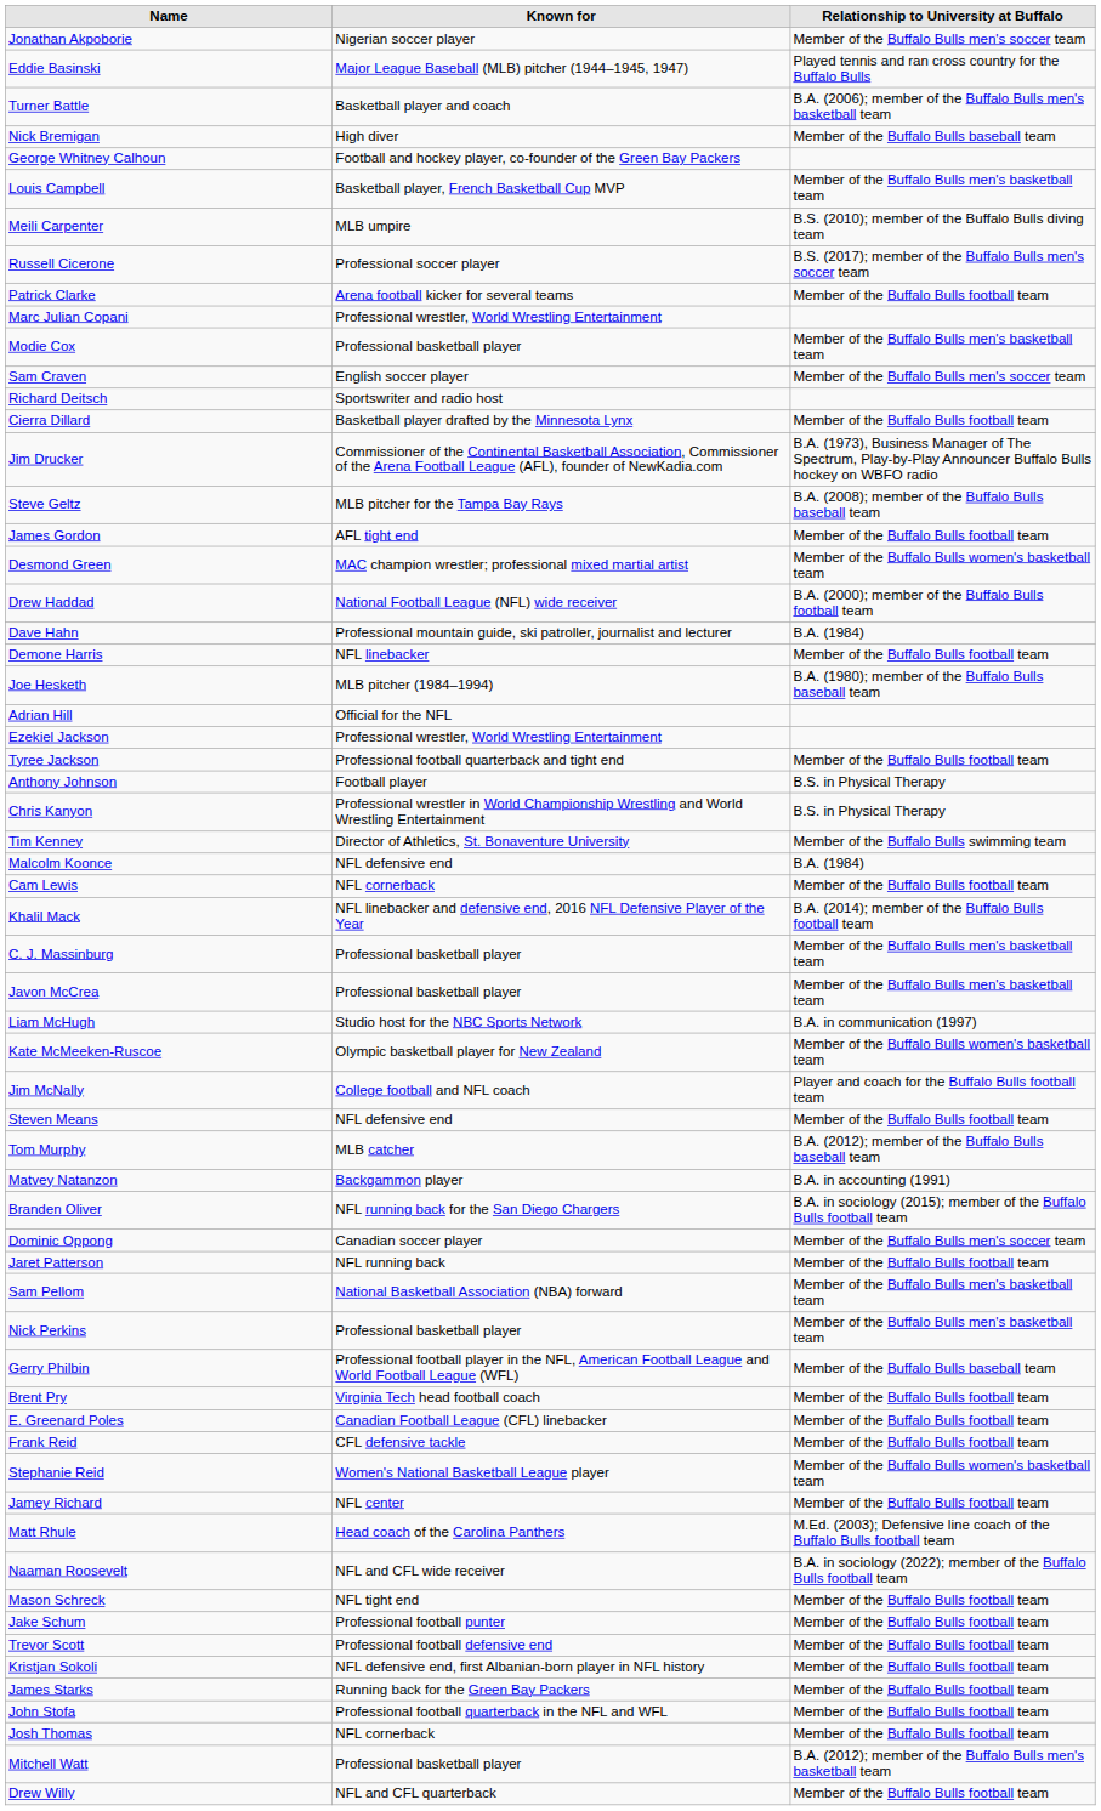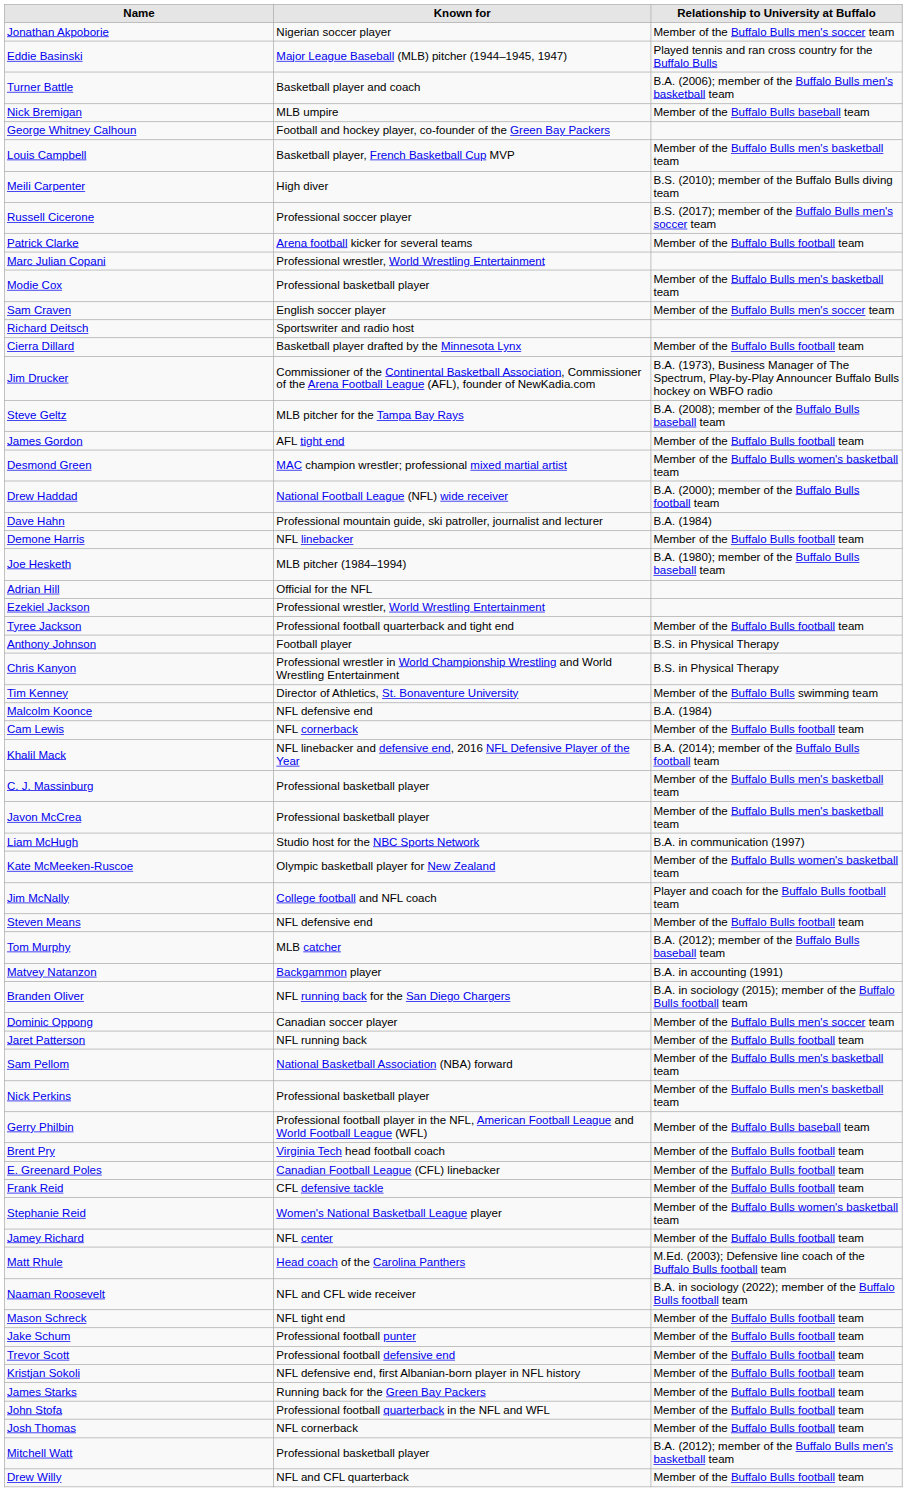 <table class="wikitable">
 <tr>
 <th style="background:#e5e5e5; width:30%;">Name</th>
 <th style="background:#e5e5e5; width:42%;">Known for</th>
 <th style="background:#e5e5e5; width:28%;">Relationship to University at Buffalo</th>
 </tr>
 <tr>
 <td><a href='#'>Jonathan Akpoborie</a></td>
 <td>Nigerian soccer player</td>
 <td>Member of the <a href='#'>Buffalo Bulls men's soccer</a> team</td>
 </tr>
 <tr>
 <td><a href='#'>Eddie Basinski</a></td>
 <td><a href='#'>Major League Baseball</a> (MLB) pitcher (1944–1945, 1947)</td>
 <td>Played tennis and ran cross country for the <a href='#'>Buffalo Bulls</a></td>
 </tr>
 <tr>
 <td><a href='#'>Turner Battle</a></td>
 <td>Basketball player and coach</td>
 <td>B.A. (2006); member of the <a href='#'>Buffalo Bulls men's basketball</a> team</td>
 </tr>
 <tr>
 <td><a href='#'>Nick Bremigan</a></td>
-<td>High diver</td>
+<td>MLB umpire</td>
 <td>Member of the <a href='#'>Buffalo Bulls baseball</a> team</td>
 </tr>
 <tr>
 <td><a href='#'>George Whitney Calhoun</a></td>
 <td>Football and hockey player, co-founder of the <a href='#'>Green Bay Packers</a></td>
 <td></td>
 </tr>
 <tr>
 <td><a href='#'>Louis Campbell</a></td>
 <td>Basketball player, <a href='#'>French Basketball Cup</a> MVP</td>
 <td>Member of the <a href='#'>Buffalo Bulls men's basketball</a> team</td>
 </tr>
 <tr>
 <td><a href='#'>Meili Carpenter</a></td>
-<td>MLB umpire</td>
+<td>High diver</td>
 <td>B.S. (2010); member of the Buffalo Bulls diving team</td>
 </tr>
 <tr>
 <td><a href='#'>Russell Cicerone</a></td>
 <td>Professional soccer player</td>
 <td>B.S. (2017); member of the <a href='#'>Buffalo Bulls men's soccer</a> team</td>
 </tr>
 <tr>
 <td><a href='#'>Patrick Clarke</a></td>
 <td><a href='#'>Arena football</a> kicker for several teams</td>
 <td>Member of the <a href='#'>Buffalo Bulls football</a> team</td>
 </tr>
 <tr>
 <td><a href='#'>Marc Julian Copani</a></td>
 <td>Professional wrestler, <a href='#'>World Wrestling Entertainment</a></td>
 <td></td>
 </tr>
 <tr>
 <td><a href='#'>Modie Cox</a></td>
 <td>Professional basketball player</td>
 <td>Member of the <a href='#'>Buffalo Bulls men's basketball</a> team</td>
 </tr>
 <tr>
 <td><a href='#'>Sam Craven</a></td>
 <td>English soccer player</td>
 <td>Member of the <a href='#'>Buffalo Bulls men's soccer</a> team</td>
 </tr>
 <tr>
 <td><a href='#'>Richard Deitsch</a></td>
 <td>Sportswriter and radio host</td>
 <td></td>
 </tr>
 <tr>
 <td><a href='#'>Cierra Dillard</a></td>
 <td>Basketball player drafted by the <a href='#'>Minnesota Lynx</a></td>
 <td>Member of the <a href='#'>Buffalo Bulls football</a> team</td>
 </tr>
 <tr>
 <td><a href='#'>Jim Drucker</a></td>
 <td>Commissioner of the <a href='#'>Continental Basketball Association</a>, Commissioner of the <a href='#'>Arena Football League</a> (AFL), founder of NewKadia.com</td>
 <td>B.A. (1973), Business Manager of The Spectrum, Play-by-Play Announcer Buffalo Bulls hockey on WBFO radio</td>
 </tr>
 <tr>
 <td><a href='#'>Steve Geltz</a></td>
 <td>MLB pitcher for the <a href='#'>Tampa Bay Rays</a></td>
 <td>B.A. (2008); member of the <a href='#'>Buffalo Bulls baseball</a> team</td>
 </tr>
 <tr>
 <td><a href='#'>James Gordon</a></td>
 <td>AFL <a href='#'>tight end</a></td>
 <td>Member of the <a href='#'>Buffalo Bulls football</a> team</td>
 </tr>
 <tr>
 <td><a href='#'>Desmond Green</a></td>
 <td><a href='#'>MAC</a> champion wrestler; professional <a href='#'>mixed martial artist</a></td>
 <td>Member of the <a href='#'>Buffalo Bulls women's basketball</a> team</td>
 </tr>
 <tr>
 <td><a href='#'>Drew Haddad</a></td>
 <td><a href='#'>National Football League</a> (NFL) <a href='#'>wide receiver</a></td>
 <td>B.A. (2000); member of the <a href='#'>Buffalo Bulls football</a> team</td>
 </tr>
 <tr>
 <td><a href='#'>Dave Hahn</a></td>
 <td>Professional mountain guide, ski patroller, journalist and lecturer</td>
 <td>B.A. (1984)</td>
 </tr>
 <tr>
 <td><a href='#'>Demone Harris</a></td>
 <td>NFL <a href='#'>linebacker</a></td>
 <td>Member of the <a href='#'>Buffalo Bulls football</a> team</td>
 </tr>
 <tr>
 <td><a href='#'>Joe Hesketh</a></td>
 <td>MLB pitcher (1984–1994)</td>
 <td>B.A. (1980); member of the <a href='#'>Buffalo Bulls baseball</a> team</td>
 </tr>
 <tr>
 <td><a href='#'>Adrian Hill</a></td>
 <td>Official for the NFL</td>
 <td></td>
 </tr>
 <tr>
 <td><a href='#'>Ezekiel Jackson</a></td>
 <td>Professional wrestler, <a href='#'>World Wrestling Entertainment</a></td>
 <td></td>
 </tr>
 <tr>
 <td><a href='#'>Tyree Jackson</a></td>
 <td>Professional football quarterback and tight end</td>
 <td>Member of the <a href='#'>Buffalo Bulls football</a> team</td>
 </tr>
 <tr>
 <td><a href='#'>Anthony Johnson</a></td>
 <td>Football player</td>
 <td>B.S. in Physical Therapy</td>
 </tr>
 <tr>
 <td><a href='#'>Chris Kanyon</a></td>
 <td>Professional wrestler in <a href='#'>World Championship Wrestling</a> and World Wrestling Entertainment</td>
 <td>B.S. in Physical Therapy</td>
 </tr>
 <tr>
 <td><a href='#'>Tim Kenney</a></td>
 <td>Director of Athletics, <a href='#'>St. Bonaventure University</a></td>
 <td>Member of the <a href='#'>Buffalo Bulls</a> swimming team</td>
 </tr>
 <tr>
 <td><a href='#'>Malcolm Koonce</a></td>
 <td>NFL defensive end</td>
 <td>B.A. (1984)</td>
 </tr>
 <tr>
 <td><a href='#'>Cam Lewis</a></td>
 <td>NFL <a href='#'>cornerback</a></td>
 <td>Member of the <a href='#'>Buffalo Bulls football</a> team</td>
 </tr>
 <tr>
 <td><a href='#'>Khalil Mack</a></td>
 <td>NFL linebacker and <a href='#'>defensive end</a>, 2016 <a href='#'>NFL Defensive Player of the Year</a></td>
 <td>B.A. (2014); member of the <a href='#'>Buffalo Bulls football</a> team</td>
 </tr>
 <tr>
 <td><a href='#'>C. J. Massinburg</a></td>
 <td>Professional basketball player</td>
 <td>Member of the <a href='#'>Buffalo Bulls men's basketball</a> team</td>
 </tr>
 <tr>
 <td><a href='#'>Javon McCrea</a></td>
 <td>Professional basketball player</td>
 <td>Member of the <a href='#'>Buffalo Bulls men's basketball</a> team</td>
 </tr>
 <tr>
 <td><a href='#'>Liam McHugh</a></td>
 <td>Studio host for the <a href='#'>NBC Sports Network</a></td>
 <td>B.A. in communication (1997)</td>
 </tr>
 <tr>
 <td><a href='#'>Kate McMeeken-Ruscoe</a></td>
 <td>Olympic basketball player for <a href='#'>New Zealand</a></td>
 <td>Member of the <a href='#'>Buffalo Bulls women's basketball</a> team</td>
 </tr>
 <tr>
 <td><a href='#'>Jim McNally</a></td>
 <td><a href='#'>College football</a> and NFL coach</td>
 <td>Player and coach for the <a href='#'>Buffalo Bulls football</a> team</td>
 </tr>
 <tr>
 <td><a href='#'>Steven Means</a></td>
 <td>NFL defensive end</td>
 <td>Member of the <a href='#'>Buffalo Bulls football</a> team</td>
 </tr>
 <tr>
 <td><a href='#'>Tom Murphy</a></td>
 <td>MLB <a href='#'>catcher</a></td>
 <td>B.A. (2012); member of the <a href='#'>Buffalo Bulls baseball</a> team</td>
 </tr>
 <tr>
 <td><a href='#'>Matvey Natanzon</a></td>
 <td><a href='#'>Backgammon</a> player</td>
 <td>B.A. in accounting (1991)</td>
 </tr>
 <tr>
 <td><a href='#'>Branden Oliver</a></td>
 <td>NFL <a href='#'>running back</a> for the <a href='#'>San Diego Chargers</a></td>
 <td>B.A. in sociology (2015); member of the <a href='#'>Buffalo Bulls football</a> team</td>
 </tr>
 <tr>
 <td><a href='#'>Dominic Oppong</a></td>
 <td>Canadian soccer player</td>
 <td>Member of the <a href='#'>Buffalo Bulls men's soccer</a> team</td>
 </tr>
 <tr>
 <td><a href='#'>Jaret Patterson</a></td>
 <td>NFL running back</td>
 <td>Member of the <a href='#'>Buffalo Bulls football</a> team</td>
 </tr>
 <tr>
 <td><a href='#'>Sam Pellom</a></td>
 <td><a href='#'>National Basketball Association</a> (NBA) forward</td>
 <td>Member of the <a href='#'>Buffalo Bulls men's basketball</a> team</td>
 </tr>
 <tr>
 <td><a href='#'>Nick Perkins</a></td>
 <td>Professional basketball player</td>
 <td>Member of the <a href='#'>Buffalo Bulls men's basketball</a> team</td>
 </tr>
 <tr>
 <td><a href='#'>Gerry Philbin</a></td>
 <td>Professional football player in the NFL, <a href='#'>American Football League</a> and <a href='#'>World Football League</a> (WFL)</td>
 <td>Member of the <a href='#'>Buffalo Bulls baseball</a> team</td>
 </tr>
 <tr>
 <td><a href='#'>Brent Pry</a></td>
 <td><a href='#'>Virginia Tech</a> head football coach</td>
 <td>Member of the <a href='#'>Buffalo Bulls football</a> team</td>
 </tr>
 <tr>
 <td><a href='#'>E. Greenard Poles</a></td>
 <td><a href='#'>Canadian Football League</a> (CFL) linebacker</td>
 <td>Member of the <a href='#'>Buffalo Bulls football</a> team</td>
 </tr>
 <tr>
 <td><a href='#'>Frank Reid</a></td>
 <td>CFL <a href='#'>defensive tackle</a></td>
 <td>Member of the <a href='#'>Buffalo Bulls football</a> team</td>
 </tr>
 <tr>
 <td><a href='#'>Stephanie Reid</a></td>
 <td><a href='#'>Women's National Basketball League</a> player</td>
 <td>Member of the <a href='#'>Buffalo Bulls women's basketball</a> team</td>
 </tr>
 <tr>
 <td><a href='#'>Jamey Richard</a></td>
 <td>NFL <a href='#'>center</a></td>
 <td>Member of the <a href='#'>Buffalo Bulls football</a> team</td>
 </tr>
 <tr>
 <td><a href='#'>Matt Rhule</a></td>
 <td><a href='#'>Head coach</a> of the <a href='#'>Carolina Panthers</a></td>
 <td>M.Ed. (2003); Defensive line coach of the <a href='#'>Buffalo Bulls football</a> team</td>
 </tr>
 <tr>
 <td><a href='#'>Naaman Roosevelt</a></td>
 <td>NFL and CFL wide receiver</td>
 <td>B.A. in sociology (2022); member of the <a href='#'>Buffalo Bulls football</a> team</td>
 </tr>
 <tr>
 <td><a href='#'>Mason Schreck</a></td>
 <td>NFL tight end</td>
 <td>Member of the <a href='#'>Buffalo Bulls football</a> team</td>
 </tr>
 <tr>
 <td><a href='#'>Jake Schum</a></td>
 <td>Professional football <a href='#'>punter</a></td>
 <td>Member of the <a href='#'>Buffalo Bulls football</a> team</td>
 </tr>
 <tr>
 <td><a href='#'>Trevor Scott</a></td>
 <td>Professional football <a href='#'>defensive end</a></td>
 <td>Member of the <a href='#'>Buffalo Bulls football</a> team</td>
 </tr>
 <tr>
 <td><a href='#'>Kristjan Sokoli</a></td>
 <td>NFL defensive end, first Albanian-born player in NFL history</td>
 <td>Member of the <a href='#'>Buffalo Bulls football</a> team</td>
 </tr>
 <tr>
 <td><a href='#'>James Starks</a></td>
 <td>Running back for the <a href='#'>Green Bay Packers</a></td>
 <td>Member of the <a href='#'>Buffalo Bulls football</a> team</td>
 </tr>
 <tr>
 <td><a href='#'>John Stofa</a></td>
 <td>Professional football <a href='#'>quarterback</a> in the NFL and WFL</td>
 <td>Member of the <a href='#'>Buffalo Bulls football</a> team</td>
 </tr>
 <tr>
 <td><a href='#'>Josh Thomas</a></td>
 <td>NFL cornerback</td>
 <td>Member of the <a href='#'>Buffalo Bulls football</a> team</td>
 </tr>
 <tr>
 <td><a href='#'>Mitchell Watt</a></td>
 <td>Professional basketball player</td>
 <td>B.A. (2012); member of the <a href='#'>Buffalo Bulls men's basketball</a> team</td>
 </tr>
 <tr>
 <td><a href='#'>Drew Willy</a></td>
 <td>NFL and CFL quarterback</td>
 <td>Member of the <a href='#'>Buffalo Bulls football</a> team</td>
 </tr>
 </table>
